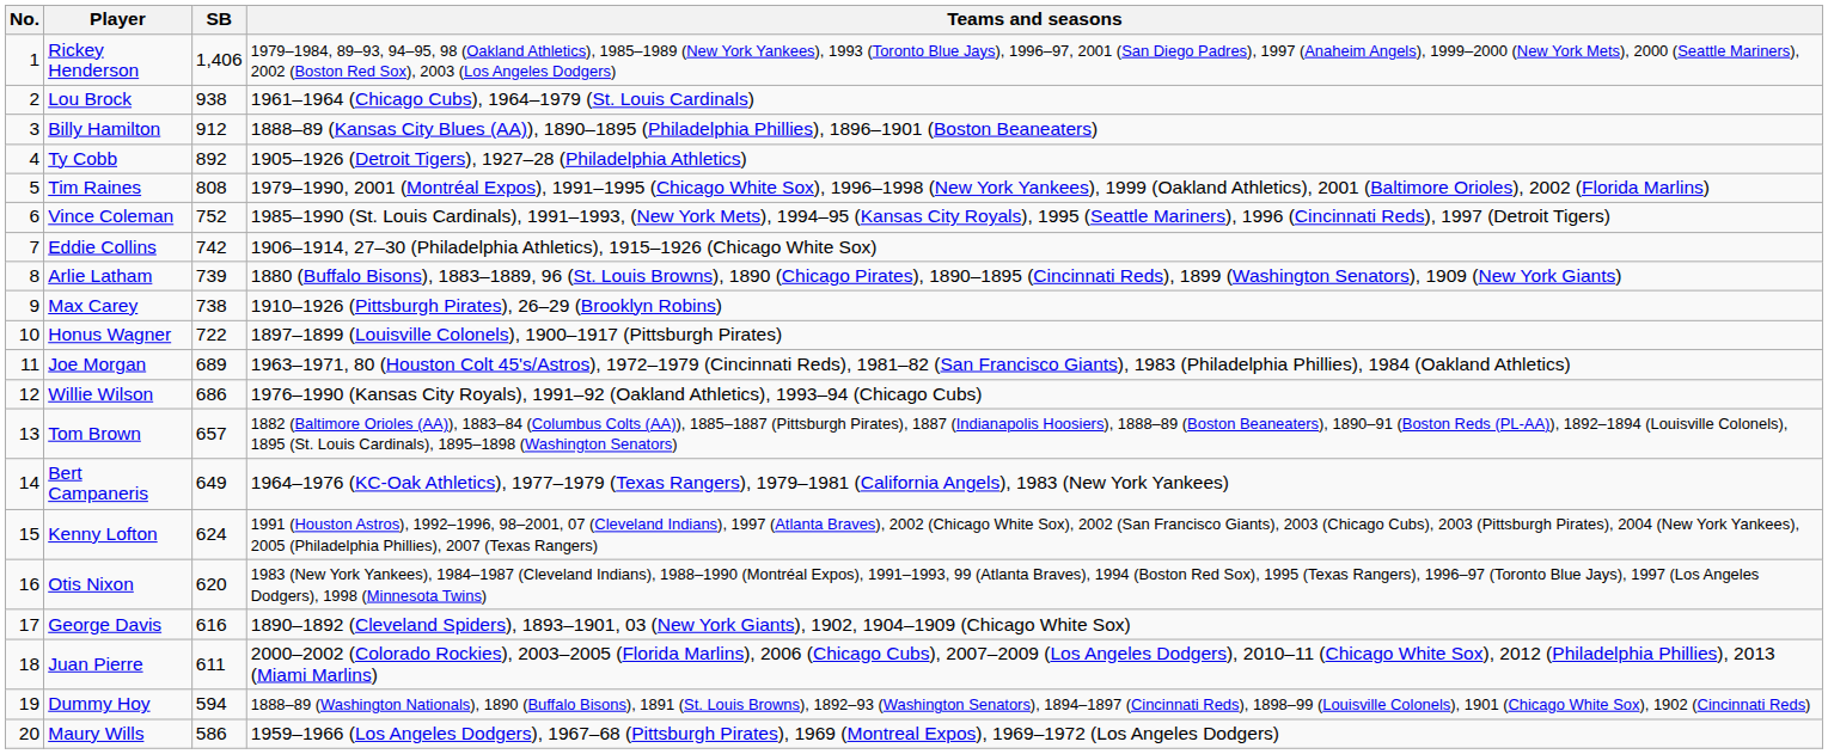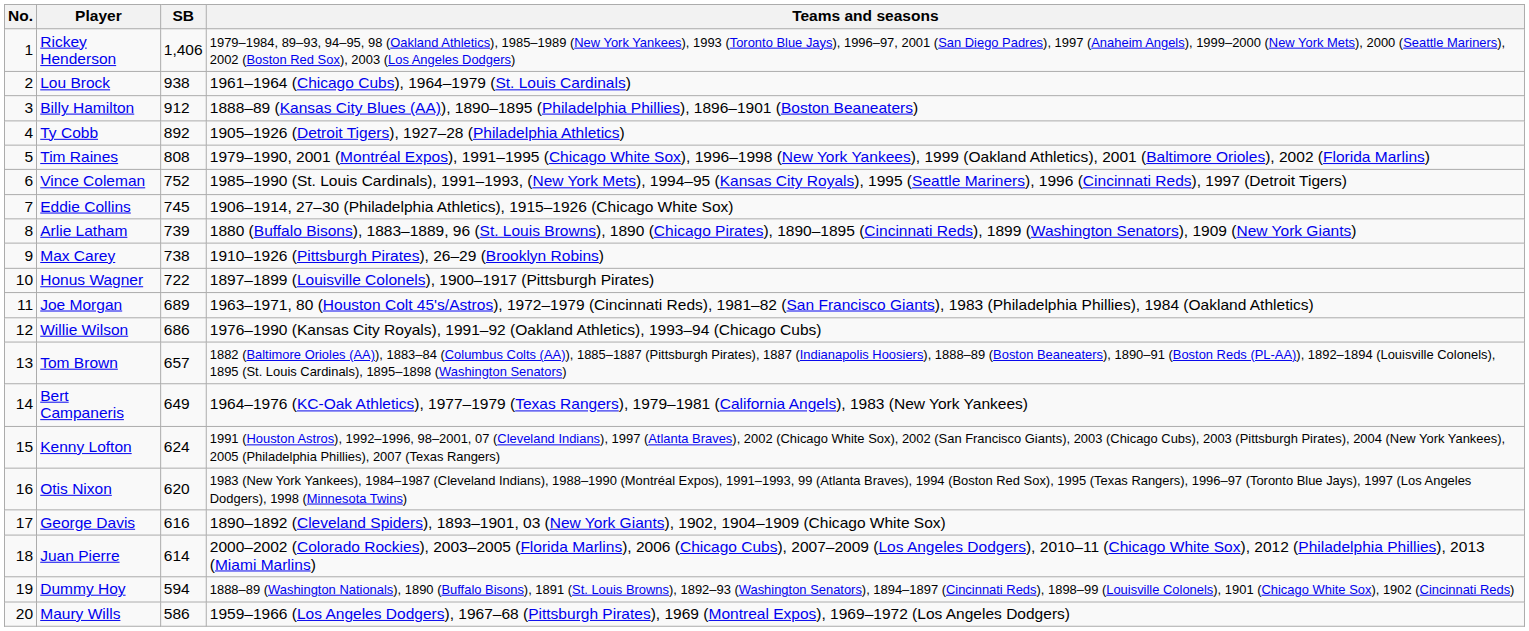 <table class="wikitable">
 <tr>
 <th>No.</th>
 <th Width="120">Player</th>
 <th>SB</th>
 <th>Teams and seasons</th>
 </tr>
 <tr>
 <td align=right>1</td>
 <td><a href='#'>Rickey Henderson</a></td>
 <td>1,406</td>
 <td><small>1979–1984, 89–93, 94–95, 98 (<a href='#'>Oakland Athletics</a>), 1985–1989 (<a href='#'>New York Yankees</a>), 1993 (<a href='#'>Toronto Blue Jays</a>), 1996–97, 2001 (<a href='#'>San Diego Padres</a>), 1997 (<a href='#'>Anaheim Angels</a>), 1999–2000 (<a href='#'>New York Mets</a>), 2000 (<a href='#'>Seattle Mariners</a>), 2002 (<a href='#'>Boston Red Sox</a>), 2003 (<a href='#'>Los Angeles Dodgers</a>)</small></td>
 </tr>
 <tr>
 <td align=right>2</td>
 <td><a href='#'>Lou Brock</a></td>
 <td>938</td>
 <td>1961–1964 (<a href='#'>Chicago Cubs</a>), 1964–1979 (<a href='#'>St. Louis Cardinals</a>)</td>
 </tr>
 <tr>
 <td align=right>3</td>
 <td><a href='#'>Billy Hamilton</a></td>
 <td>912</td>
 <td>1888–89 (<a href='#'>Kansas City Blues (AA)</a>), 1890–1895 (<a href='#'>Philadelphia Phillies</a>), 1896–1901 (<a href='#'>Boston Beaneaters</a>)</td>
 </tr>
 <tr>
 <td align=right>4</td>
 <td><a href='#'>Ty Cobb</a></td>
 <td>892</td>
 <td>1905–1926 (<a href='#'>Detroit Tigers</a>), 1927–28 (<a href='#'>Philadelphia Athletics</a>)</td>
 </tr>
 <tr>
 <td align=right>5</td>
 <td><a href='#'>Tim Raines</a></td>
 <td>808</td>
 <td>1979–1990, 2001 (<a href='#'>Montréal Expos</a>), 1991–1995 (<a href='#'>Chicago White Sox</a>), 1996–1998 (<a href='#'>New York Yankees</a>), 1999 (Oakland Athletics), 2001 (<a href='#'>Baltimore Orioles</a>), 2002 (<a href='#'>Florida Marlins</a>)</td>
 </tr>
 <tr>
 <td align=right>6</td>
 <td><a href='#'>Vince Coleman</a></td>
 <td>752</td>
 <td>1985–1990 (St. Louis Cardinals), 1991–1993, (<a href='#'>New York Mets</a>), 1994–95 (<a href='#'>Kansas City Royals</a>), 1995 (<a href='#'>Seattle Mariners</a>), 1996 (<a href='#'>Cincinnati Reds</a>), 1997 (Detroit Tigers)</td>
 </tr>
 <tr>
 <td align=right>7</td>
 <td><a href='#'>Eddie Collins</a></td>
-<td>742</td>
+<td>745</td>
 <td>1906–1914, 27–30 (Philadelphia Athletics), 1915–1926 (Chicago White Sox)</td>
 </tr>
 <tr>
 <td align=right>8</td>
 <td><a href='#'>Arlie Latham</a></td>
 <td>739</td>
 <td>1880 (<a href='#'>Buffalo Bisons</a>), 1883–1889, 96 (<a href='#'>St. Louis Browns</a>), 1890 (<a href='#'>Chicago Pirates</a>), 1890–1895 (<a href='#'>Cincinnati Reds</a>), 1899 (<a href='#'>Washington Senators</a>), 1909 (<a href='#'>New York Giants</a>)</td>
 </tr>
 <tr>
 <td align=right>9</td>
 <td><a href='#'>Max Carey</a></td>
 <td>738</td>
 <td>1910–1926 (<a href='#'>Pittsburgh Pirates</a>), 26–29 (<a href='#'>Brooklyn Robins</a>)</td>
 </tr>
 <tr>
 <td align=right>10</td>
 <td><a href='#'>Honus Wagner</a></td>
 <td>722</td>
 <td>1897–1899 (<a href='#'>Louisville Colonels</a>), 1900–1917 (Pittsburgh Pirates)</td>
 </tr>
 <tr>
 <td align=right>11</td>
 <td><a href='#'>Joe Morgan</a></td>
 <td>689</td>
 <td>1963–1971, 80 (<a href='#'>Houston Colt 45's/Astros</a>), 1972–1979 (Cincinnati Reds), 1981–82 (<a href='#'>San Francisco Giants</a>), 1983 (Philadelphia Phillies), 1984 (Oakland Athletics)</td>
 </tr>
 <tr>
 <td align=right>12</td>
 <td><a href='#'>Willie Wilson</a></td>
 <td>686</td>
 <td>1976–1990 (Kansas City Royals), 1991–92 (Oakland Athletics), 1993–94 (Chicago Cubs)</td>
 </tr>
 <tr>
 <td align=right>13</td>
 <td><a href='#'>Tom Brown</a></td>
 <td>657</td>
 <td><small>1882 (<a href='#'>Baltimore Orioles (AA)</a>), 1883–84 (<a href='#'>Columbus Colts (AA)</a>), 1885–1887 (Pittsburgh Pirates), 1887 (<a href='#'>Indianapolis Hoosiers</a>), 1888–89 (<a href='#'>Boston Beaneaters</a>), 1890–91 (<a href='#'>Boston Reds (PL-AA)</a>), 1892–1894 (Louisville Colonels), 1895 (St. Louis Cardinals), 1895–1898 (<a href='#'>Washington Senators</a>)</small></td>
 </tr>
 <tr>
 <td align=right>14</td>
 <td><a href='#'>Bert Campaneris</a></td>
 <td>649</td>
 <td>1964–1976 (<a href='#'>KC-Oak Athletics</a>), 1977–1979 (<a href='#'>Texas Rangers</a>), 1979–1981 (<a href='#'>California Angels</a>), 1983 (New York Yankees)</td>
 </tr>
 <tr>
 <td align=right>15</td>
 <td><a href='#'>Kenny Lofton</a></td>
 <td>624</td>
 <td><small>1991 (<a href='#'>Houston Astros</a>), 1992–1996, 98–2001, 07 (<a href='#'>Cleveland Indians</a>), 1997 (<a href='#'>Atlanta Braves</a>), 2002 (Chicago White Sox), 2002 (San Francisco Giants), 2003 (Chicago Cubs), 2003 (Pittsburgh Pirates), 2004 (New York Yankees), 2005 (Philadelphia Phillies), 2007 (Texas Rangers)</small></td>
 </tr>
 <tr>
 <td align=right>16</td>
 <td><a href='#'>Otis Nixon</a></td>
 <td>620</td>
 <td><small>1983 (New York Yankees), 1984–1987 (Cleveland Indians), 1988–1990 (Montréal Expos), 1991–1993, 99 (Atlanta Braves), 1994 (Boston Red Sox), 1995 (Texas Rangers), 1996–97 (Toronto Blue Jays), 1997 (Los Angeles Dodgers), 1998 (<a href='#'>Minnesota Twins</a>)</small></td>
 </tr>
 <tr>
 <td align=right>17</td>
 <td><a href='#'>George Davis</a></td>
 <td>616</td>
 <td>1890–1892 (<a href='#'>Cleveland Spiders</a>), 1893–1901, 03 (<a href='#'>New York Giants</a>), 1902, 1904–1909 (Chicago White Sox)</td>
 </tr>
 <tr>
 <td align=right>18</td>
 <td><a href='#'>Juan Pierre</a></td>
-<td>611</td>
+<td>614</td>
 <td>2000–2002 (<a href='#'>Colorado Rockies</a>), 2003–2005 (<a href='#'>Florida Marlins</a>), 2006 (<a href='#'>Chicago Cubs</a>), 2007–2009 (<a href='#'>Los Angeles Dodgers</a>), 2010–11 (<a href='#'>Chicago White Sox</a>), 2012 (<a href='#'>Philadelphia Phillies</a>), 2013 (<a href='#'>Miami Marlins</a>)</td>
 </tr>
 <tr>
 <td align=right>19</td>
 <td><a href='#'>Dummy Hoy</a></td>
 <td>594</td>
 <td><small>1888–89 (<a href='#'>Washington Nationals</a>), 1890 (<a href='#'>Buffalo Bisons</a>), 1891 (<a href='#'>St. Louis Browns</a>), 1892–93 (<a href='#'>Washington Senators</a>), 1894–1897 (<a href='#'>Cincinnati Reds</a>), 1898–99 (<a href='#'>Louisville Colonels</a>), 1901 (<a href='#'>Chicago White Sox</a>), 1902 (<a href='#'>Cincinnati Reds</a>)</small></td>
 </tr>
 <tr>
 <td align=right>20</td>
 <td><a href='#'>Maury Wills</a></td>
 <td>586</td>
 <td>1959–1966 (<a href='#'>Los Angeles Dodgers</a>), 1967–68 (<a href='#'>Pittsburgh Pirates</a>), 1969 (<a href='#'>Montreal Expos</a>), 1969–1972 (Los Angeles Dodgers)</td>
 </tr>
 </table>
